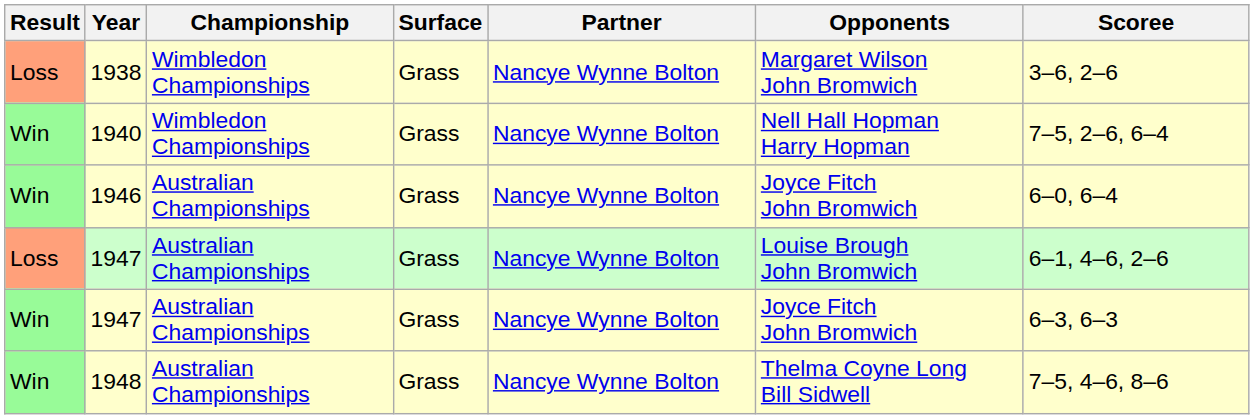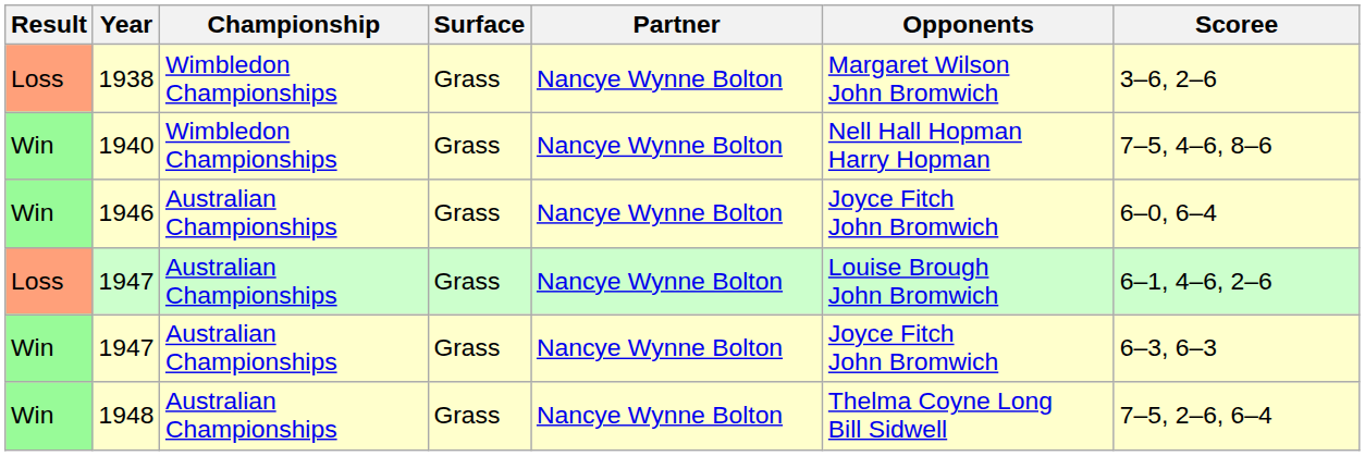 <table class="sortable wikitable">
 <tr>
 <th style="width:40px">Result</th>
 <th style="width:30px">Year</th>
 <th style="width:165px">Championship</th>
 <th style="width:50px">Surface</th>
 <th style="width:180px">Partner</th>
 <th style="width:180px">Opponents</th>
 <th style="width:150px" class="unsortable">Scoree</th>
 </tr>
 <tr style="background:#ffc;">
 <td style="background:#ffa07a;">Loss</td>
 <td>1938</td>
 <td><a href='#'>Wimbledon Championships</a></td>
 <td>Grass</td>
 <td> <a href='#'>Nancye Wynne Bolton</a></td>
 <td> <a href='#'>Margaret Wilson</a> <br>  <a href='#'>John Bromwich</a></td>
 <td>3–6, 2–6</td>
 </tr>
 <tr style="background:#ffc;">
 <td style="background:#98fb98;">Win</td>
 <td>1940</td>
 <td><a href='#'>Wimbledon Championships</a></td>
 <td>Grass</td>
 <td> <a href='#'>Nancye Wynne Bolton</a></td>
 <td> <a href='#'>Nell Hall Hopman</a> <br>  <a href='#'>Harry Hopman</a></td>
-<td>7–5, 2–6, 6–4</td>
+<td>7–5, 4–6, 8–6</td>
 </tr>
 <tr style="background:#ffc;">
 <td style="background:#98fb98;">Win</td>
 <td>1946</td>
 <td><a href='#'>Australian Championships</a></td>
 <td>Grass</td>
 <td> <a href='#'>Nancye Wynne Bolton</a></td>
 <td> <a href='#'>Joyce Fitch</a> <br>  <a href='#'>John Bromwich</a></td>
 <td>6–0, 6–4</td>
 </tr>
 <tr style="background:#cfc;">
 <td style="background:#ffa07a;">Loss</td>
 <td>1947</td>
 <td><a href='#'>Australian Championships</a></td>
 <td>Grass</td>
 <td> <a href='#'>Nancye Wynne Bolton</a></td>
 <td> <a href='#'>Louise Brough</a> <br>  <a href='#'>John Bromwich</a></td>
 <td>6–1, 4–6, 2–6</td>
 </tr>
 <tr style="background:#ffc;">
 <td style="background:#98fb98;">Win</td>
 <td>1947</td>
 <td><a href='#'>Australian Championships</a></td>
 <td>Grass</td>
 <td> <a href='#'>Nancye Wynne Bolton</a></td>
 <td> <a href='#'>Joyce Fitch</a> <br>  <a href='#'>John Bromwich</a></td>
 <td>6–3, 6–3</td>
 </tr>
 <tr style="background:#ffc;">
 <td style="background:#98fb98;">Win</td>
 <td>1948</td>
 <td><a href='#'>Australian Championships</a></td>
 <td>Grass</td>
 <td> <a href='#'>Nancye Wynne Bolton</a></td>
 <td> <a href='#'>Thelma Coyne Long</a> <br>  <a href='#'>Bill Sidwell</a></td>
-<td>7–5, 4–6, 8–6</td>
+<td>7–5, 2–6, 6–4</td>
 </tr>
 </table>
